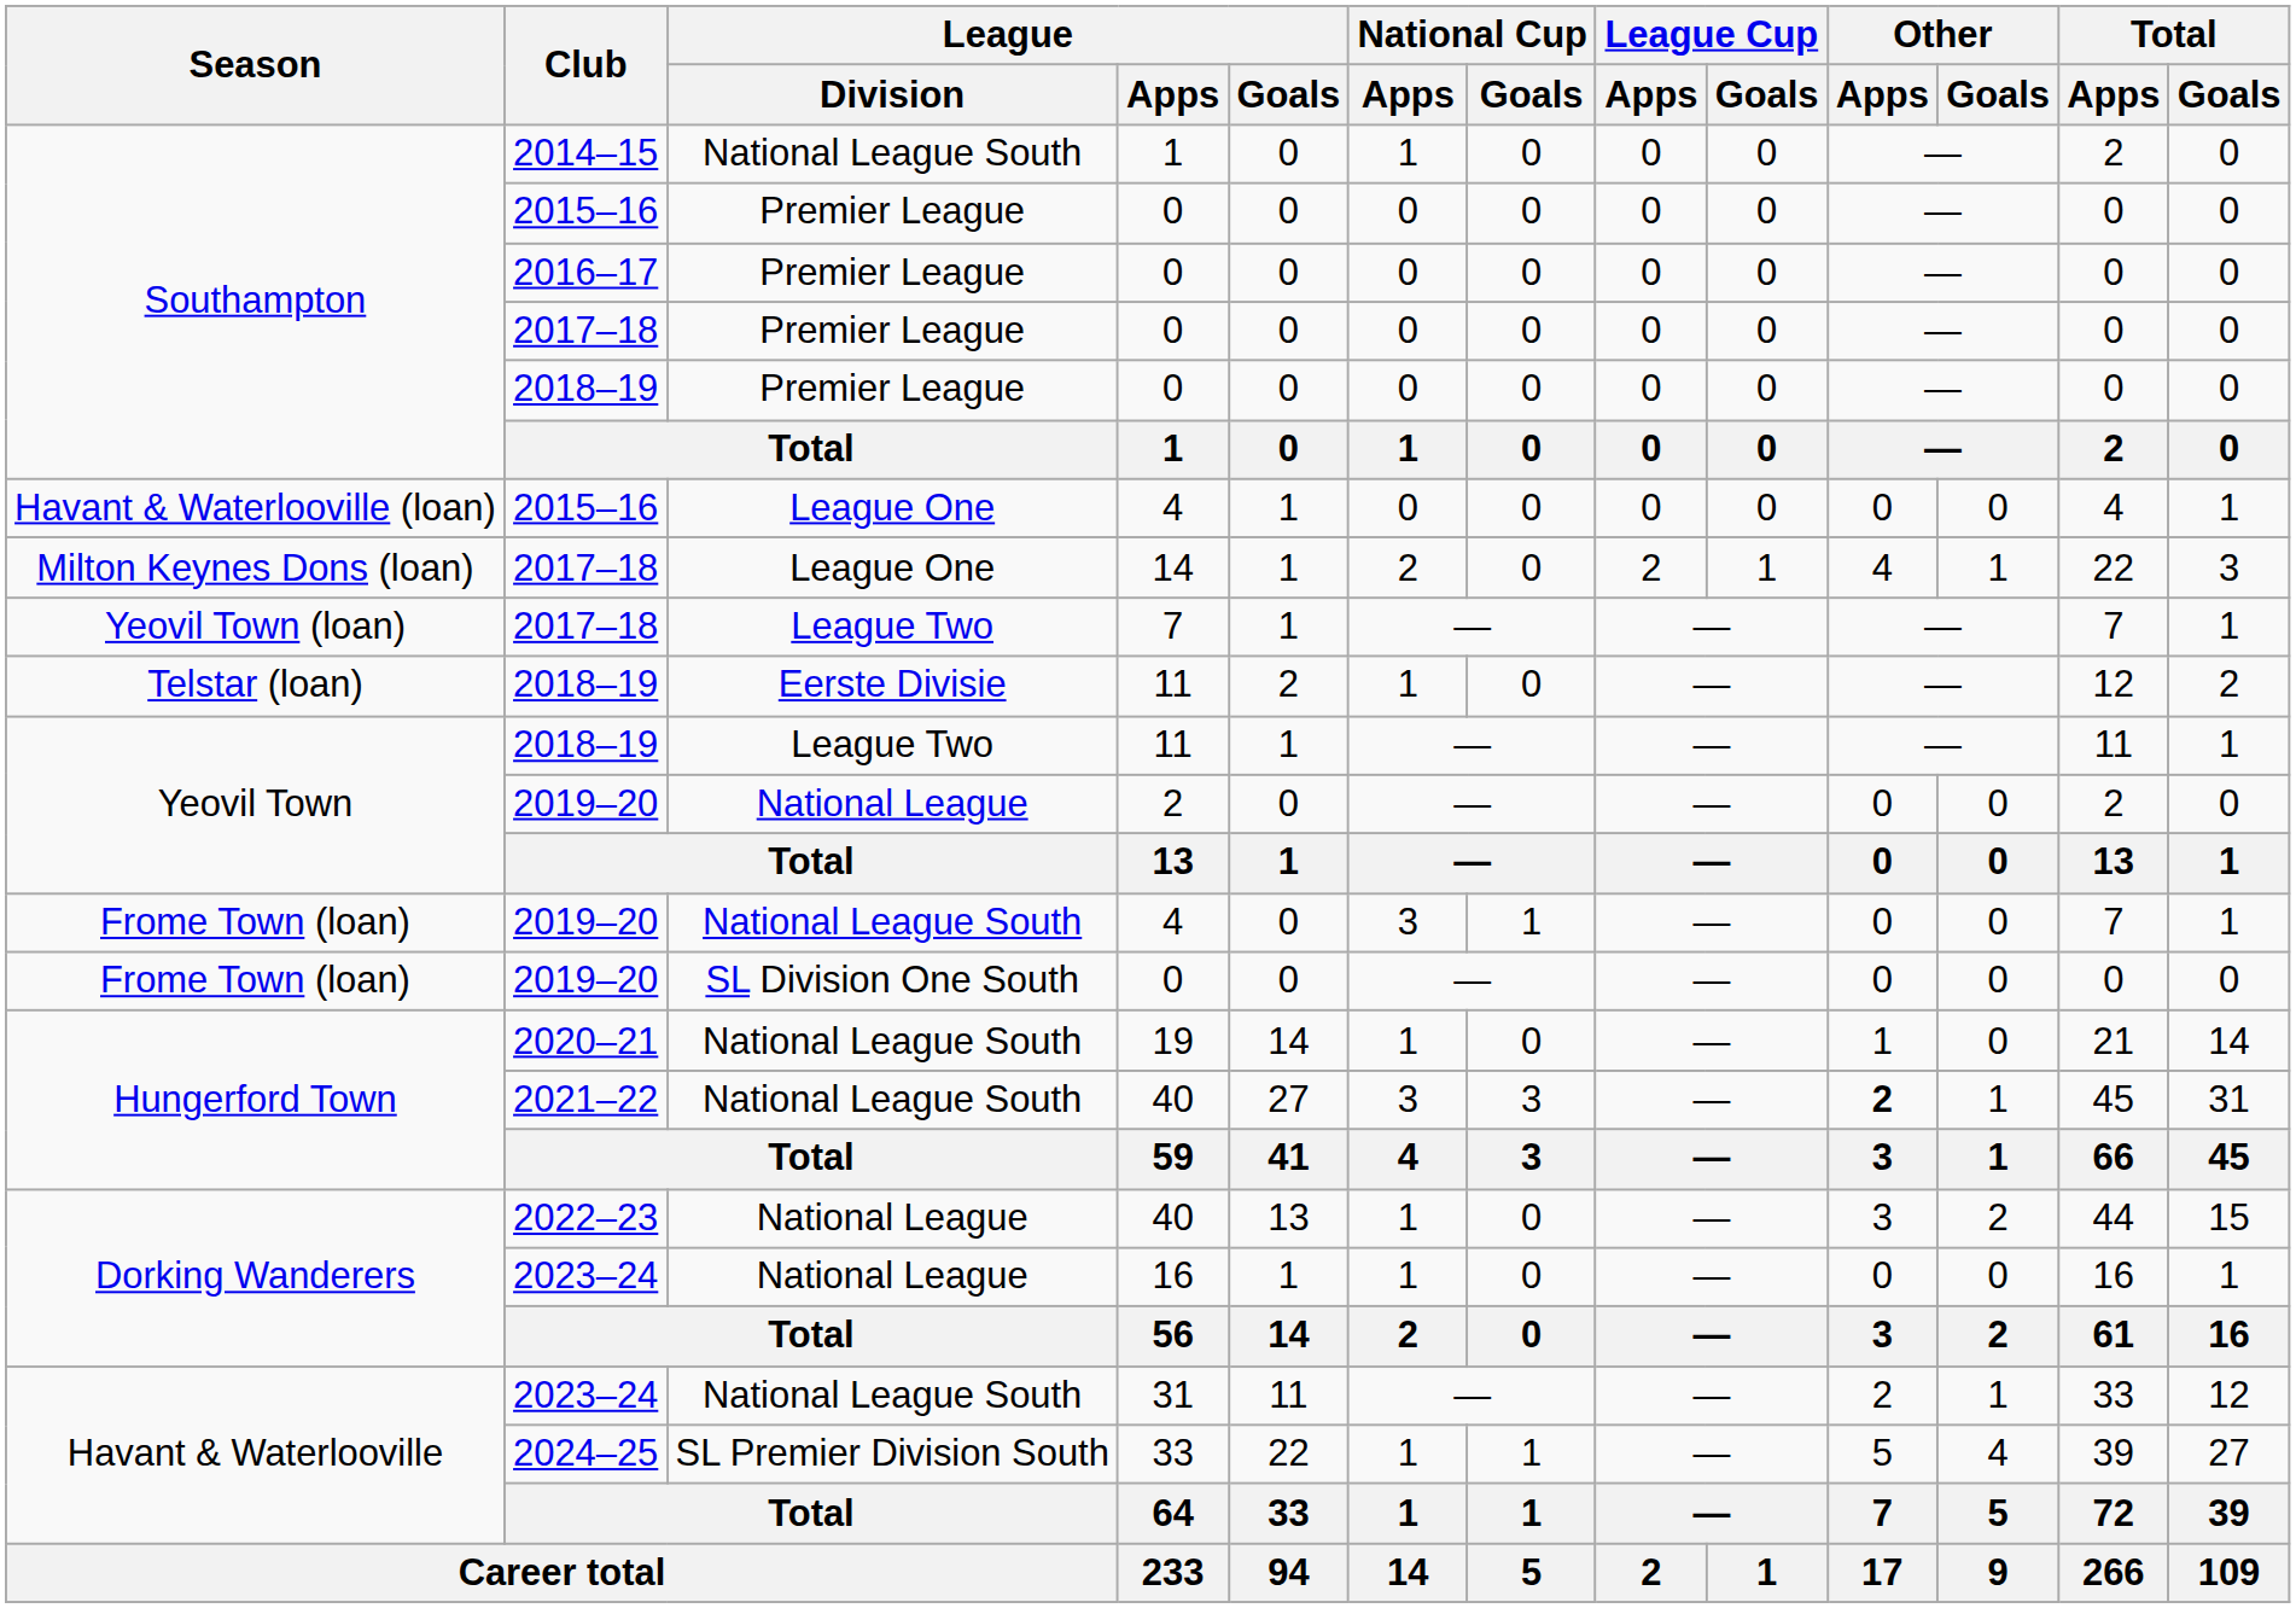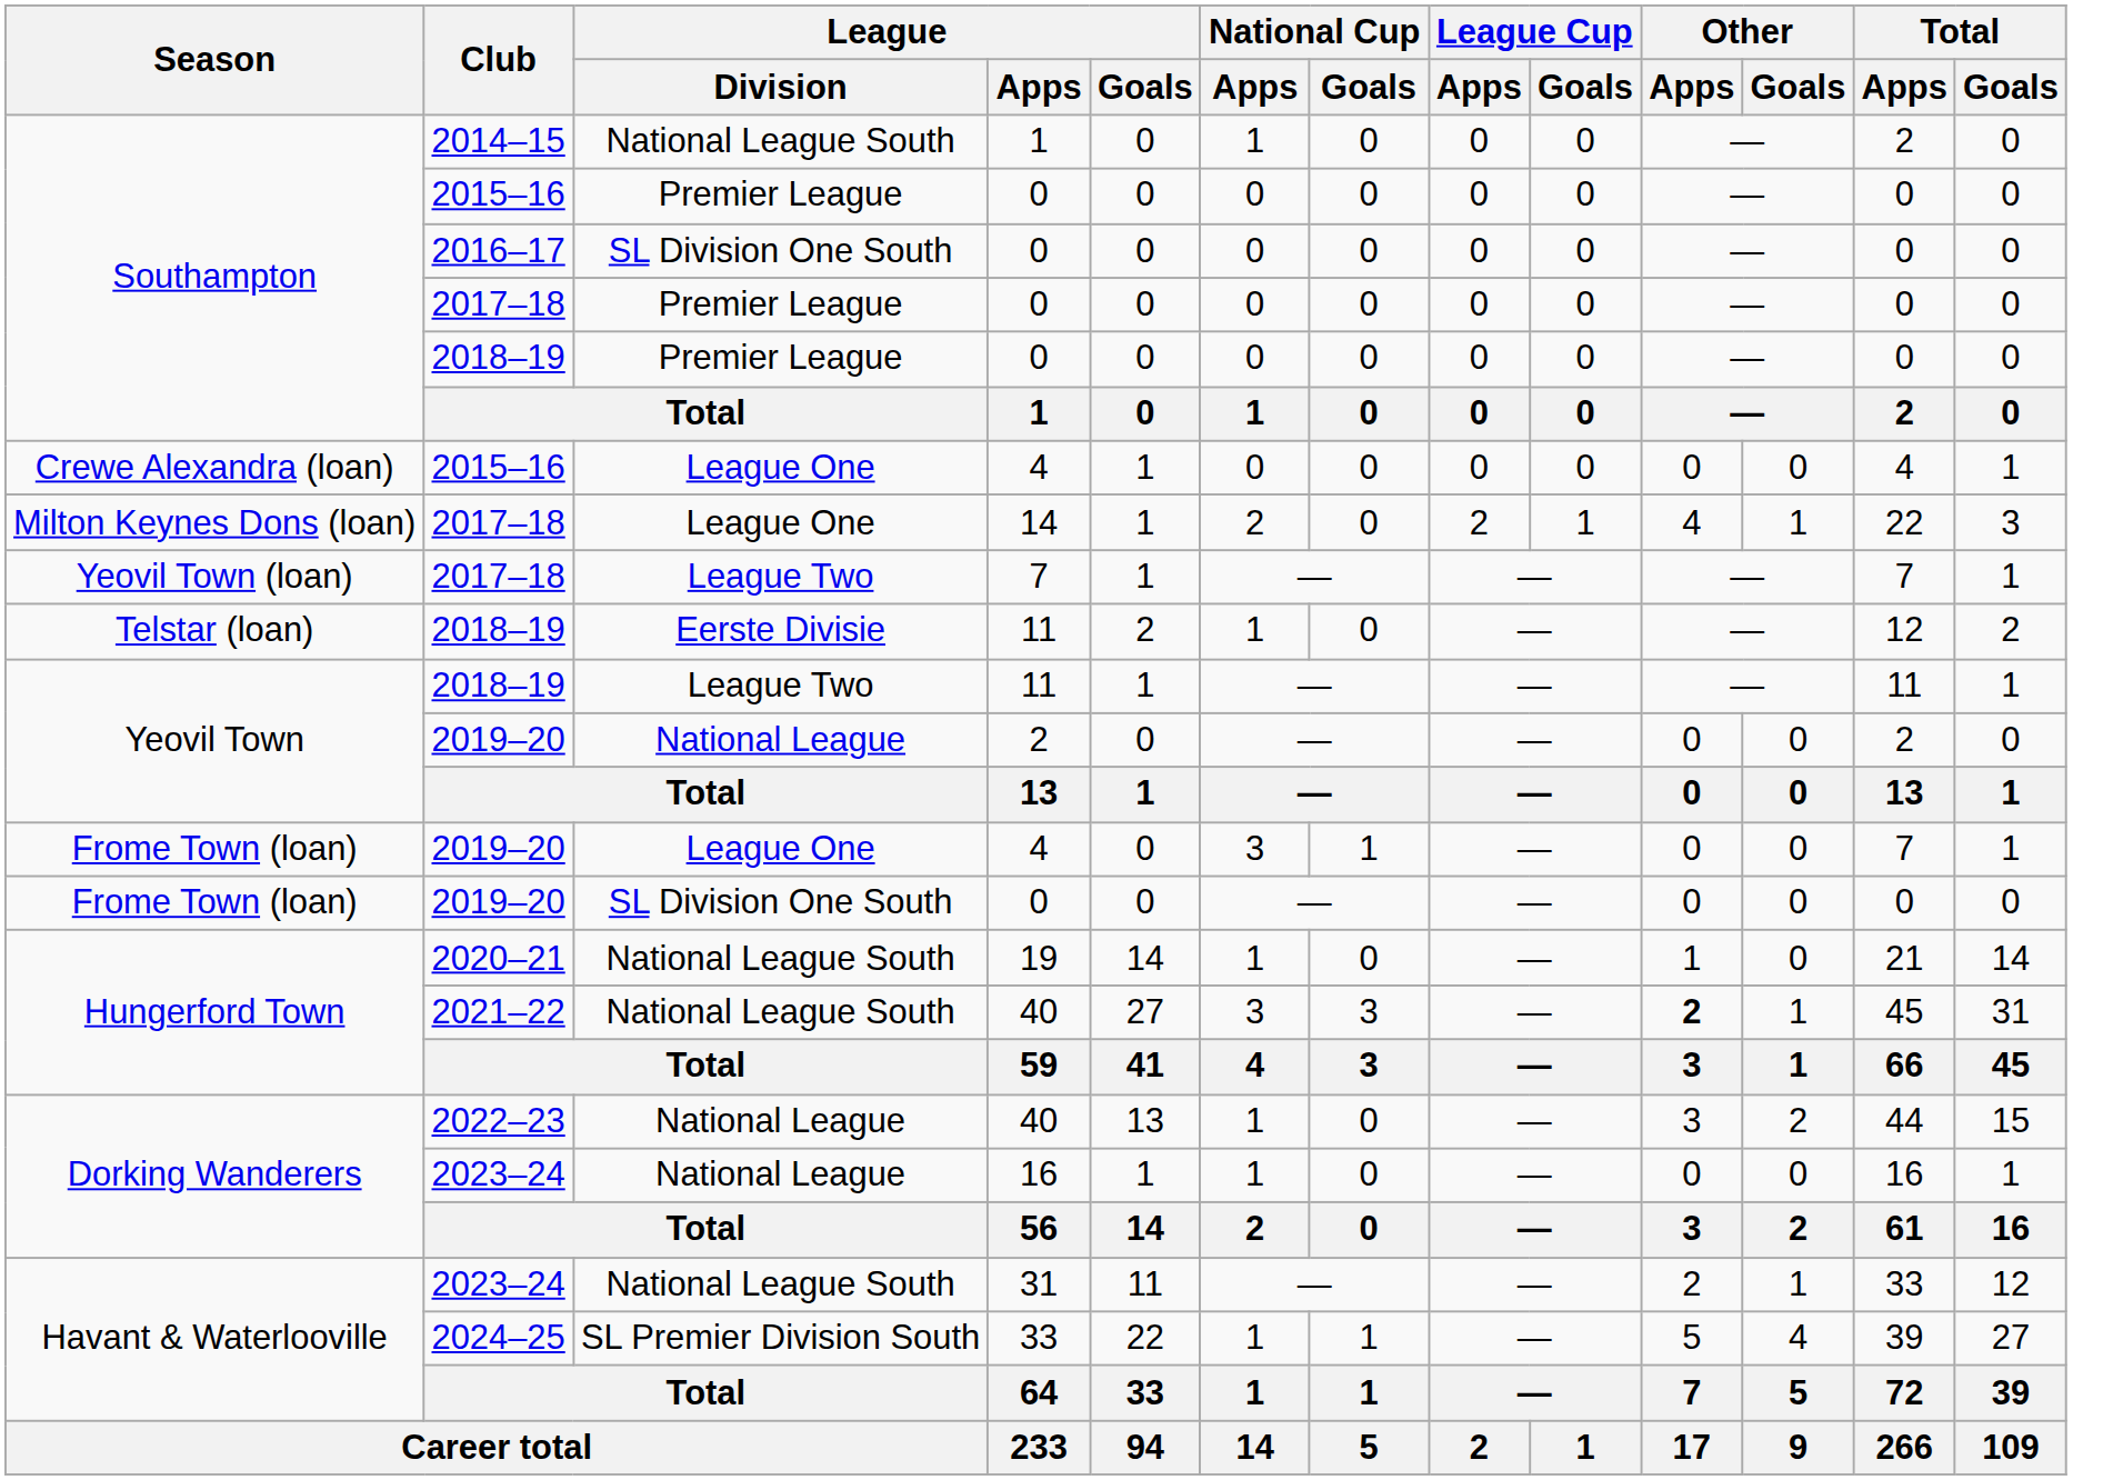 <table class=wikitable style="text-align:center">
 <tr>
 <th rowspan=2>Season</th>
 <th rowspan=2>Club</th>
 <th colspan=3>League</th>
 <th colspan=2>National Cup</th>
 <th colspan=2><a href='#'>League Cup</a></th>
 <th colspan=2>Other</th>
 <th colspan=2>Total</th>
 </tr>
 <tr>
 <th>Division</th>
 <th>Apps</th>
 <th>Goals</th>
 <th>Apps</th>
 <th>Goals</th>
 <th>Apps</th>
 <th>Goals</th>
 <th>Apps</th>
 <th>Goals</th>
 <th>Apps</th>
 <th>Goals</th>
 </tr>
 <tr>
 <td rowspan="6"><a href='#'>Southampton</a></td>
 <td><a href='#'>2014–15</a></td>
 <td>National League South</td>
 <td>1</td>
 <td>0</td>
 <td>1</td>
 <td>0</td>
 <td>0</td>
 <td>0</td>
 <td colspan=2>—</td>
 <td>2</td>
 <td>0</td>
 </tr>
 <tr>
 <td><a href='#'>2015–16</a></td>
 <td>Premier League</td>
 <td>0</td>
 <td>0</td>
 <td>0</td>
 <td>0</td>
 <td>0</td>
 <td>0</td>
 <td colspan=2>—</td>
 <td>0</td>
 <td>0</td>
 </tr>
 <tr>
 <td><a href='#'>2016–17</a></td>
-<td>Premier League</td>
+<td><a href='#'>SL</a> Division One South</td>
 <td>0</td>
 <td>0</td>
 <td>0</td>
 <td>0</td>
 <td>0</td>
 <td>0</td>
 <td colspan=2>—</td>
 <td>0</td>
 <td>0</td>
 </tr>
 <tr>
 <td><a href='#'>2017–18</a></td>
 <td>Premier League</td>
 <td>0</td>
 <td>0</td>
 <td>0</td>
 <td>0</td>
 <td>0</td>
 <td>0</td>
 <td colspan=2>—</td>
 <td>0</td>
 <td>0</td>
 </tr>
 <tr>
 <td><a href='#'>2018–19</a></td>
 <td>Premier League</td>
 <td>0</td>
 <td>0</td>
 <td>0</td>
 <td>0</td>
 <td>0</td>
 <td>0</td>
 <td colspan=2>—</td>
 <td>0</td>
 <td>0</td>
 </tr>
 <tr>
 <th colspan=2>Total</th>
 <th>1</th>
 <th>0</th>
 <th>1</th>
 <th>0</th>
 <th>0</th>
 <th>0</th>
 <th colspan=2>—</th>
 <th>2</th>
 <th>0</th>
 </tr>
 <tr>
-<td><a href='#'>Havant & Waterlooville</a> (loan)</td>
+<td><a href='#'>Crewe Alexandra</a> (loan)</td>
 <td><a href='#'>2015–16</a></td>
 <td><a href='#'>League One</a></td>
 <td>4</td>
 <td>1</td>
 <td>0</td>
 <td>0</td>
 <td>0</td>
 <td>0</td>
 <td>0</td>
 <td>0</td>
 <td>4</td>
 <td>1</td>
 </tr>
 <tr>
 <td><a href='#'>Milton Keynes Dons</a> (loan)</td>
 <td><a href='#'>2017–18</a></td>
 <td>League One</td>
 <td>14</td>
 <td>1</td>
 <td>2</td>
 <td>0</td>
 <td>2</td>
 <td>1</td>
 <td>4</td>
 <td>1</td>
 <td>22</td>
 <td>3</td>
 </tr>
 <tr>
 <td><a href='#'>Yeovil Town</a> (loan)</td>
 <td><a href='#'>2017–18</a></td>
 <td><a href='#'>League Two</a></td>
 <td>7</td>
 <td>1</td>
 <td colspan=2>—</td>
 <td colspan=2>—</td>
 <td colspan=2>—</td>
 <td>7</td>
 <td>1</td>
 </tr>
 <tr>
 <td><a href='#'>Telstar</a> (loan)</td>
 <td><a href='#'>2018–19</a></td>
 <td><a href='#'>Eerste Divisie</a></td>
 <td>11</td>
 <td>2</td>
 <td>1</td>
 <td>0</td>
 <td colspan="2">—</td>
 <td colspan="2">—</td>
 <td>12</td>
 <td>2</td>
 </tr>
 <tr>
 <td rowspan="3">Yeovil Town</td>
 <td><a href='#'>2018–19</a></td>
 <td>League Two</td>
 <td>11</td>
 <td>1</td>
 <td colspan=2>—</td>
 <td colspan=2>—</td>
 <td colspan=2>—</td>
 <td>11</td>
 <td>1</td>
 </tr>
 <tr>
 <td><a href='#'>2019–20</a></td>
 <td><a href='#'>National League</a></td>
 <td>2</td>
 <td>0</td>
 <td colspan=2>—</td>
 <td colspan=2>—</td>
 <td>0</td>
 <td>0</td>
 <td>2</td>
 <td>0</td>
 </tr>
 <tr>
 <th colspan=2>Total</th>
 <th>13</th>
 <th>1</th>
 <th colspan=2>—</th>
 <th colspan=2>—</th>
 <th>0</th>
 <th>0</th>
 <th>13</th>
 <th>1</th>
 </tr>
 <tr>
 <td><a href='#'>Frome Town</a> (loan)</td>
 <td><a href='#'>2019–20</a></td>
-<td><a href='#'>National League South</a></td>
+<td><a href='#'>League One</a></td>
 <td>4</td>
 <td>0</td>
 <td>3</td>
 <td>1</td>
 <td colspan="2">—</td>
 <td>0</td>
 <td>0</td>
 <td>7</td>
 <td>1</td>
 </tr>
 <tr>
 <td><a href='#'>Frome Town</a> (loan)</td>
 <td><a href='#'>2019–20</a></td>
 <td><a href='#'>SL</a> Division One South</td>
 <td>0</td>
 <td>0</td>
 <td colspan="2">—</td>
 <td colspan="2">—</td>
 <td>0</td>
 <td>0</td>
 <td>0</td>
 <td>0</td>
 </tr>
 <tr>
 <td rowspan=3><a href='#'>Hungerford Town</a></td>
 <td><a href='#'>2020–21</a></td>
 <td>National League South</td>
 <td>19</td>
 <td>14</td>
 <td>1</td>
 <td>0</td>
 <td colspan="2">—</td>
 <td>1</td>
 <td>0</td>
 <td>21</td>
 <td>14</td>
 </tr>
 <tr>
 <td><a href='#'>2021–22</a></td>
 <td>National League South</td>
 <td>40</td>
 <td>27</td>
 <td>3</td>
 <td>3</td>
 <td colspan="2">—</td>
 <td><strong>2</strong></td>
 <td>1</td>
 <td>45</td>
 <td>31</td>
 </tr>
 <tr>
 <th colspan=2>Total</th>
 <th>59</th>
 <th>41</th>
 <th>4</th>
 <th>3</th>
 <th colspan="2">—</th>
 <th>3</th>
 <th>1</th>
 <th>66</th>
 <th>45</th>
 </tr>
 <tr>
 <td rowspan=3><a href='#'>Dorking Wanderers</a></td>
 <td><a href='#'>2022–23</a></td>
 <td>National League</td>
 <td>40</td>
 <td>13</td>
 <td>1</td>
 <td>0</td>
 <td colspan="2">—</td>
 <td>3</td>
 <td>2</td>
 <td>44</td>
 <td>15</td>
 </tr>
 <tr>
 <td><a href='#'>2023–24</a></td>
 <td>National League</td>
 <td>16</td>
 <td>1</td>
 <td>1</td>
 <td>0</td>
 <td colspan="2">—</td>
 <td>0</td>
 <td>0</td>
 <td>16</td>
 <td>1</td>
 </tr>
 <tr>
 <th colspan=2>Total</th>
 <th>56</th>
 <th>14</th>
 <th>2</th>
 <th>0</th>
 <th colspan="2">—</th>
 <th>3</th>
 <th>2</th>
 <th>61</th>
 <th>16</th>
 </tr>
 <tr>
 <td rowspan=3>Havant & Waterlooville</td>
 <td><a href='#'>2023–24</a></td>
 <td>National League South</td>
 <td>31</td>
 <td>11</td>
 <td colspan="2">—</td>
 <td colspan="2">—</td>
 <td>2</td>
 <td>1</td>
 <td>33</td>
 <td>12</td>
 </tr>
 <tr>
 <td><a href='#'>2024–25</a></td>
 <td>SL Premier Division South</td>
 <td>33</td>
 <td>22</td>
 <td>1</td>
 <td>1</td>
 <td colspan="2">—</td>
 <td>5</td>
 <td>4</td>
 <td>39</td>
 <td>27</td>
 </tr>
 <tr>
 <th colspan=2>Total</th>
 <th>64</th>
 <th>33</th>
 <th>1</th>
 <th>1</th>
 <th colspan="2">—</th>
 <th>7</th>
 <th>5</th>
 <th>72</th>
 <th>39</th>
 </tr>
 <tr>
 <th colspan=3>Career total</th>
 <th>233</th>
 <th>94</th>
 <th>14</th>
 <th>5</th>
 <th>2</th>
 <th>1</th>
 <th>17</th>
 <th>9</th>
 <th>266</th>
 <th>109</th>
 </tr>
 </table>
